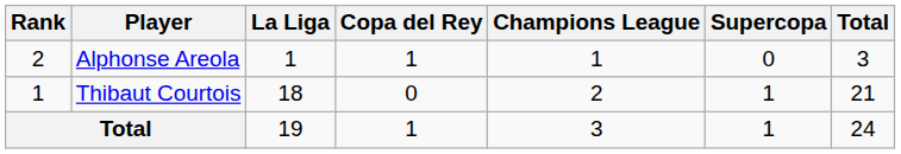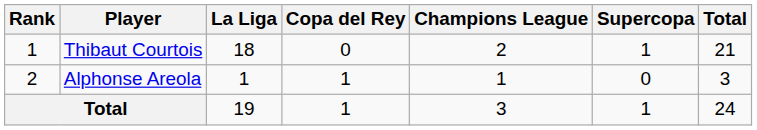 <table class="wikitable" style="text-align: center;">
 <tr>
 <th>Rank</th>
 <th>Player</th>
 <th>La Liga</th>
 <th>Copa del Rey</th>
 <th>Champions League</th>
 <th>Supercopa</th>
 <th>Total</th>
 </tr>
 <tr>
+<td>1</td>
+<td align=left> <a href='#'>Thibaut Courtois</a></td>
+<td>18</td>
+<td>0</td>
+<td>2</td>
+<td>1</td>
+<td>21</td>
+</tr>
+<tr>
 <td>2</td>
 <td align=left> <a href='#'>Alphonse Areola</a></td>
 <td>1</td>
 <td>1</td>
 <td>1</td>
 <td>0</td>
 <td>3</td>
-</tr>
-<tr>
-<td>1</td>
-<td align=left> <a href='#'>Thibaut Courtois</a></td>
-<td>18</td>
-<td>0</td>
-<td>2</td>
-<td>1</td>
-<td>21</td>
 </tr>
 <tr>
 <th colspan=2>Total</th>
 <td>19</td>
 <td>1</td>
 <td>3</td>
 <td>1</td>
 <td>24</td>
 </tr>
 </table>
